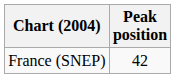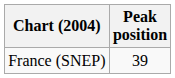 <table class="wikitable">
 <tr>
 <th>Chart (2004)</th>
 <th>Peak<br>position</th>
 </tr>
 <tr>
 <td>France (SNEP)</td>
-<td style="text-align:center;">42</td>
+<td style="text-align:center;">39</td>
 </tr>
 </table>
